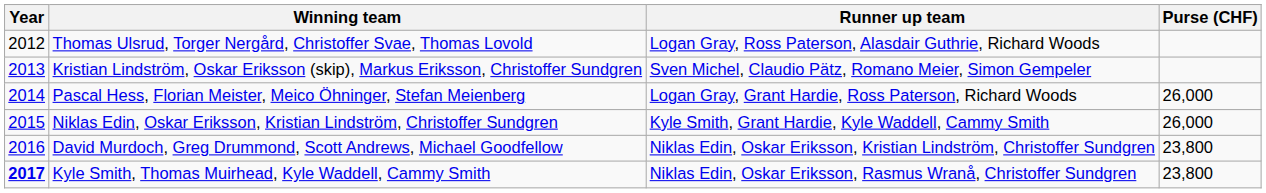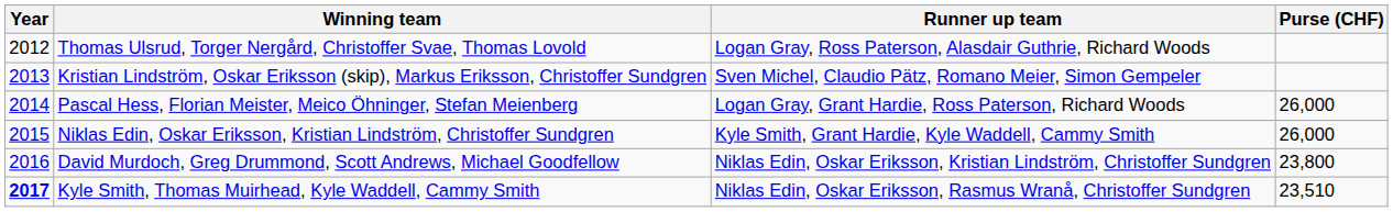 <table class="wikitable">
 <tr>
 <th>Year</th>
 <th>Winning team</th>
 <th>Runner up team</th>
 <th>Purse (CHF)</th>
 </tr>
 <tr>
 <td>2012</td>
 <td> <a href='#'>Thomas Ulsrud</a>, <a href='#'>Torger Nergård</a>, <a href='#'>Christoffer Svae</a>, <a href='#'>Thomas Lovold</a></td>
 <td> <a href='#'>Logan Gray</a>, <a href='#'>Ross Paterson</a>, <a href='#'>Alasdair Guthrie</a>, Richard Woods</td>
 <td></td>
 </tr>
 <tr>
 <td><a href='#'>2013</a></td>
 <td> <a href='#'>Kristian Lindström</a>, <a href='#'>Oskar Eriksson</a> (skip), <a href='#'>Markus Eriksson</a>, <a href='#'>Christoffer Sundgren</a></td>
 <td> <a href='#'>Sven Michel</a>, <a href='#'>Claudio Pätz</a>, <a href='#'>Romano Meier</a>, <a href='#'>Simon Gempeler</a></td>
 <td></td>
 </tr>
 <tr>
 <td><a href='#'>2014</a></td>
 <td> <a href='#'>Pascal Hess</a>, <a href='#'>Florian Meister</a>, <a href='#'>Meico Öhninger</a>, <a href='#'>Stefan Meienberg</a></td>
 <td> <a href='#'>Logan Gray</a>, <a href='#'>Grant Hardie</a>, <a href='#'>Ross Paterson</a>, Richard Woods</td>
 <td>26,000</td>
 </tr>
 <tr>
 <td><a href='#'>2015</a></td>
 <td> <a href='#'>Niklas Edin</a>, <a href='#'>Oskar Eriksson</a>, <a href='#'>Kristian Lindström</a>, <a href='#'>Christoffer Sundgren</a></td>
 <td> <a href='#'>Kyle Smith</a>, <a href='#'>Grant Hardie</a>, <a href='#'>Kyle Waddell</a>, <a href='#'>Cammy Smith</a></td>
 <td>26,000</td>
 </tr>
 <tr>
 <td><a href='#'>2016</a></td>
 <td> <a href='#'>David Murdoch</a>, <a href='#'>Greg Drummond</a>, <a href='#'>Scott Andrews</a>, <a href='#'>Michael Goodfellow</a></td>
 <td> <a href='#'>Niklas Edin</a>, <a href='#'>Oskar Eriksson</a>, <a href='#'>Kristian Lindström</a>, <a href='#'>Christoffer Sundgren</a></td>
 <td>23,800</td>
 </tr>
 <tr>
 <td><strong><a href='#'>2017</a></strong></td>
 <td> <a href='#'>Kyle Smith</a>, <a href='#'>Thomas Muirhead</a>, <a href='#'>Kyle Waddell</a>, <a href='#'>Cammy Smith</a></td>
 <td> <a href='#'>Niklas Edin</a>, <a href='#'>Oskar Eriksson</a>, <a href='#'>Rasmus Wranå</a>, <a href='#'>Christoffer Sundgren</a></td>
-<td>23,800</td>
+<td>23,510</td>
 </tr>
 </table>
